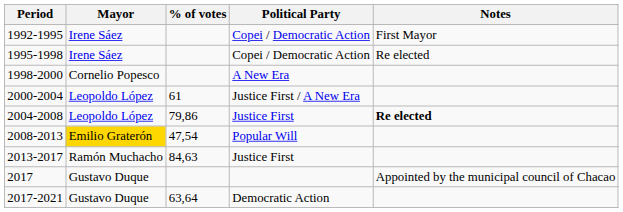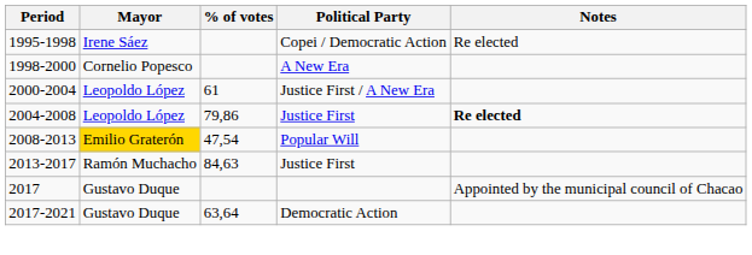 <table class="wikitable">
 <tr>
 <th>Period</th>
 <th>Mayor</th>
 <th>% of votes</th>
 <th>Political Party</th>
 <th>Notes</th>
-</tr>
-<tr>
-<td>1992-1995</td>
-<td><a href='#'>Irene Sáez</a></td>
-<td></td>
-<td><a href='#'>Copei</a> / <a href='#'>Democratic Action</a></td>
-<td>First Mayor</td>
 </tr>
 <tr>
 <td>1995-1998</td>
 <td><a href='#'>Irene Sáez</a></td>
 <td></td>
 <td>Copei / Democratic Action</td>
 <td>Re elected</td>
 </tr>
 <tr>
 <td>1998-2000</td>
 <td>Cornelio Popesco</td>
 <td></td>
 <td><a href='#'>A New Era</a></td>
 <td></td>
 </tr>
 <tr>
 <td>2000-2004</td>
 <td><a href='#'>Leopoldo López</a></td>
 <td>61</td>
 <td>Justice First / <a href='#'>A New Era</a></td>
 <td></td>
 </tr>
 <tr>
 <td>2004-2008</td>
 <td><a href='#'>Leopoldo López</a></td>
 <td>79,86</td>
 <td><a href='#'>Justice First</a></td>
 <td><strong>Re elected</strong></td>
 </tr>
 <tr>
 <td>2008-2013</td>
 <td style="background: gold;">Emilio Graterón</td>
 <td>47,54</td>
 <td><a href='#'>Popular Will</a></td>
 <td></td>
 </tr>
 <tr>
 <td>2013-2017</td>
 <td>Ramón Muchacho</td>
 <td>84,63</td>
 <td>Justice First</td>
 <td></td>
 </tr>
 <tr>
 <td>2017</td>
 <td>Gustavo Duque</td>
 <td></td>
 <td></td>
 <td>Appointed by the municipal council of Chacao</td>
 </tr>
 <tr>
 <td>2017-2021</td>
 <td>Gustavo Duque</td>
 <td>63,64</td>
 <td>Democratic Action</td>
 <td></td>
 </tr>
 </table>
